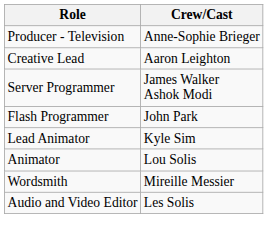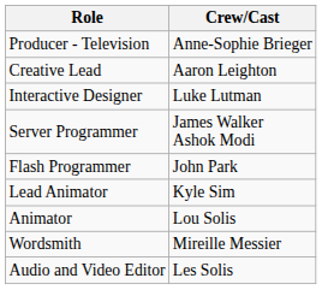 <table class="wikitable">
 <tr>
 <th>Role</th>
 <th>Crew/Cast</th>
 </tr>
 <tr>
 <td>Producer - Television</td>
 <td>Anne-Sophie Brieger</td>
 </tr>
 <tr>
 <td>Creative Lead</td>
 <td>Aaron Leighton</td>
+</tr>
+<tr>
+<td>Interactive Designer</td>
+<td>Luke Lutman</td>
 </tr>
 <tr>
 <td>Server Programmer</td>
 <td>James Walker<br>Ashok Modi</td>
 </tr>
 <tr>
 <td>Flash Programmer</td>
 <td>John Park</td>
 </tr>
 <tr>
 <td>Lead Animator</td>
 <td>Kyle Sim</td>
 </tr>
 <tr>
 <td>Animator</td>
 <td>Lou Solis</td>
 </tr>
 <tr>
 <td>Wordsmith</td>
 <td>Mireille Messier</td>
 </tr>
 <tr>
 <td>Audio and Video Editor</td>
 <td>Les Solis</td>
 </tr>
 </table>
